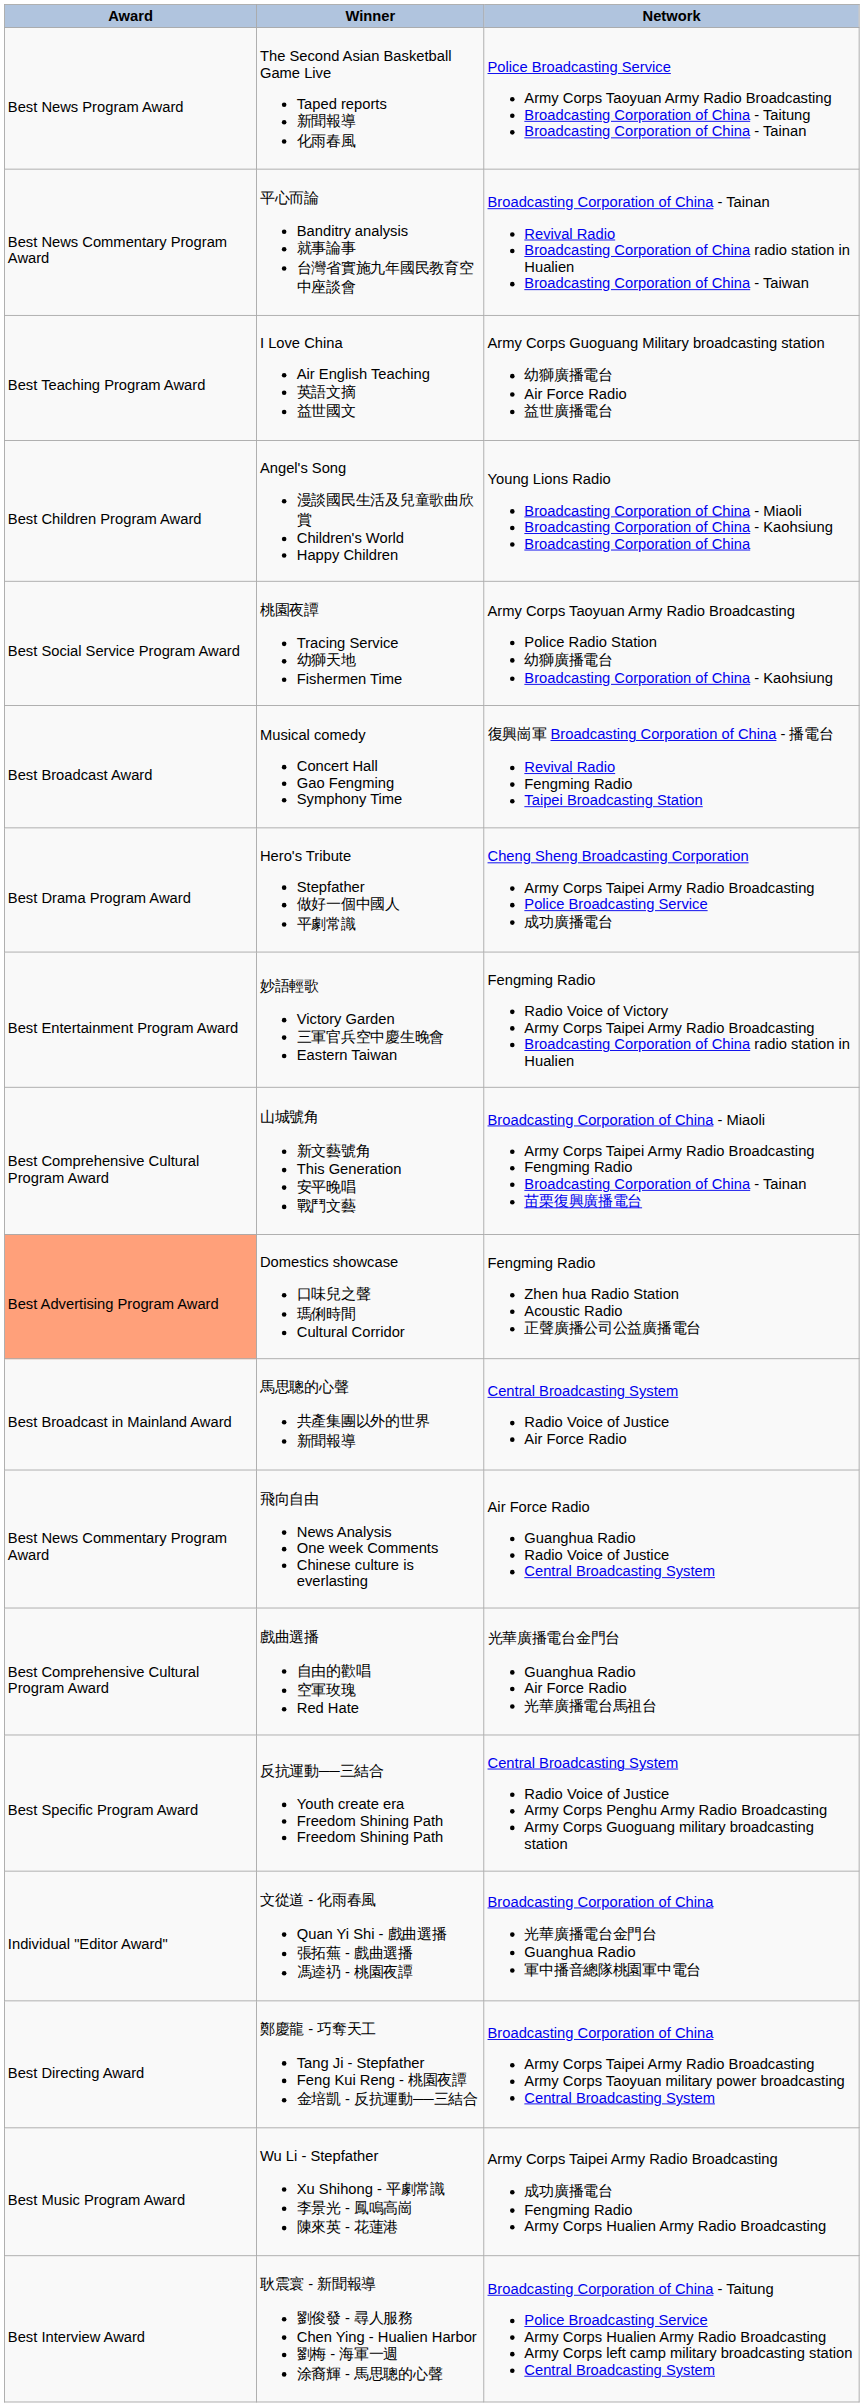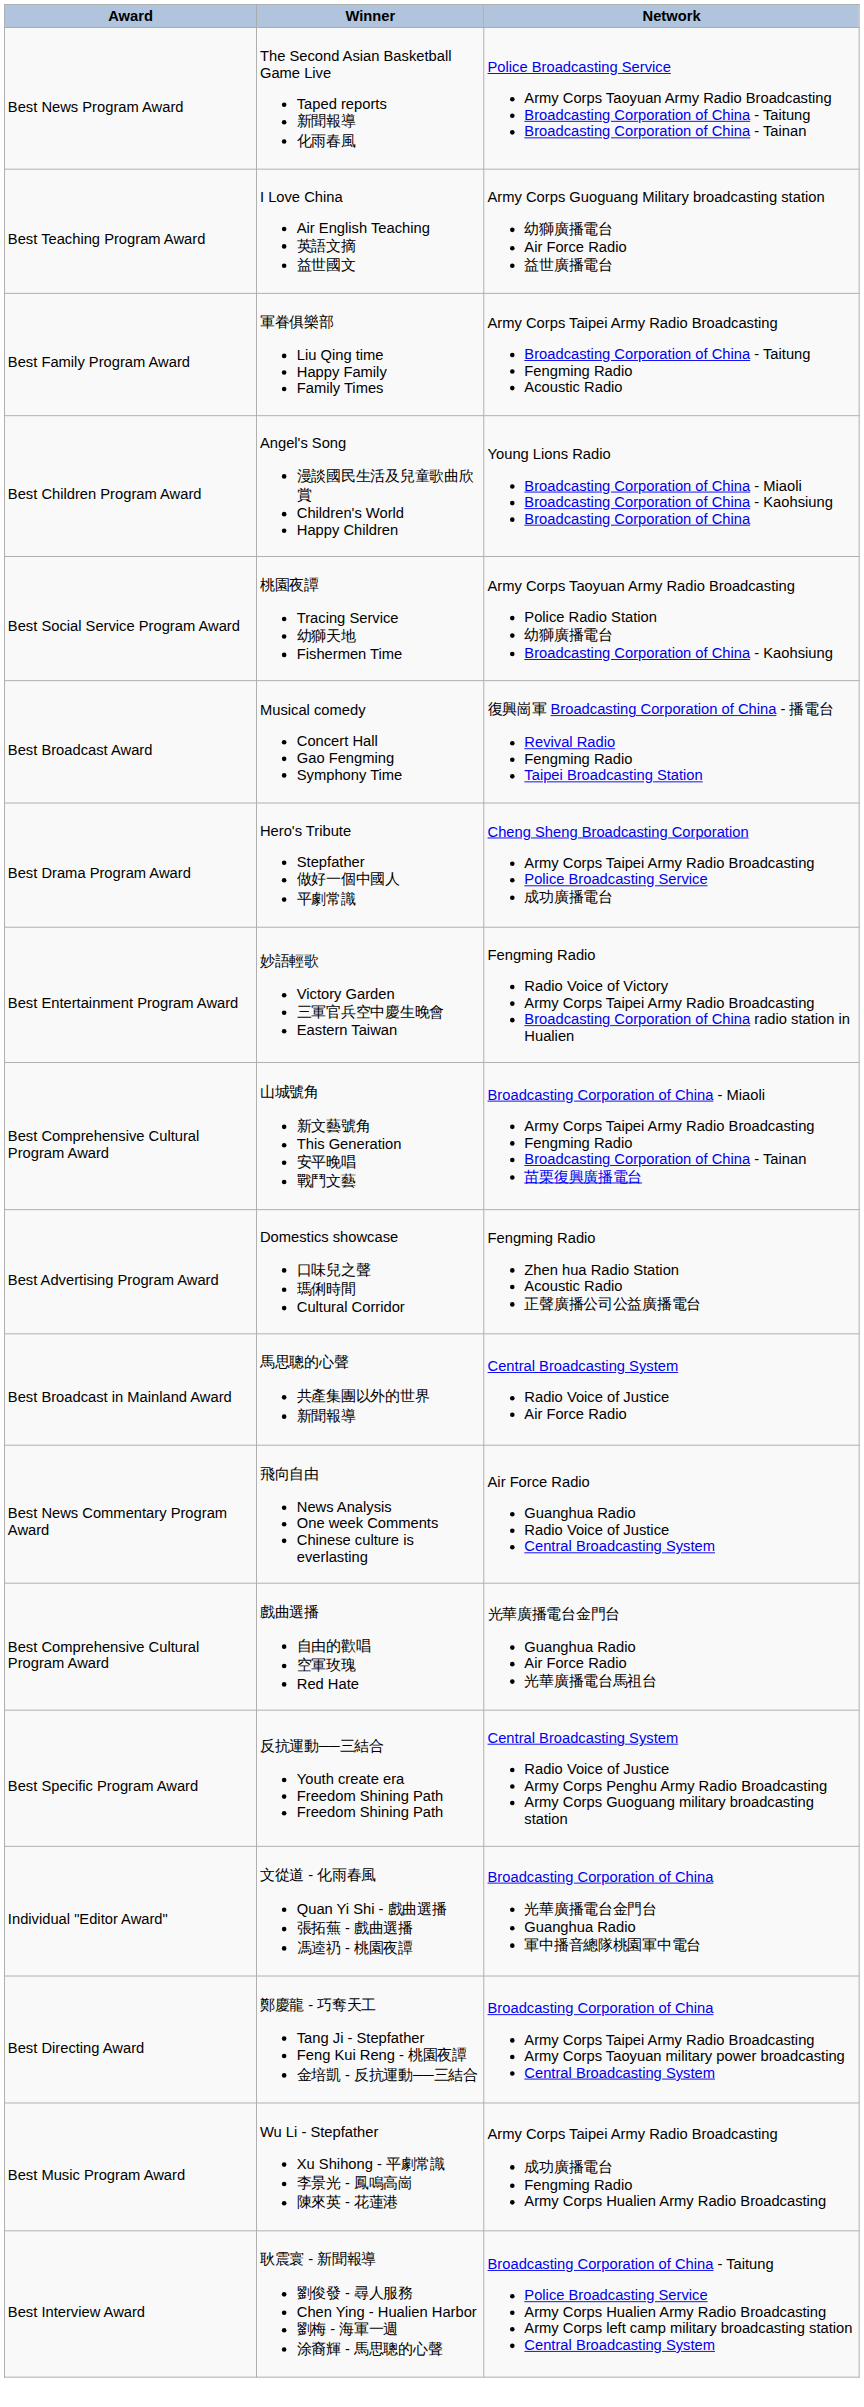 <table class="wikitable">
 <tr>
 <th style="width:200pt; background:LightSteelBlue;">Award</th>
 <th style="width:180pt; background:LightSteelBlue;">Winner</th>
 <th style="width:300pt; background:LightSteelBlue;">Network</th>
 </tr>
 <tr>
 <td><br>Best News Program Award</td>
 <td><br>The Second Asian Basketball Game Live<ul><li>Taped reports</li><li>新聞報導</li><li>化雨春風</li></ul></td>
 <td><br><a href='#'>Police Broadcasting Service</a><ul><li>Army Corps Taoyuan Army Radio Broadcasting</li><li><a href='#'>Broadcasting Corporation of China</a> - Taitung</li><li><a href='#'>Broadcasting Corporation of China</a> - Tainan</li></ul></td>
 </tr>
 <tr>
-<td><br>Best News Commentary Program Award</td>
-<td><br>平心而論<ul><li>Banditry analysis</li><li>就事論事</li><li>台灣省實施九年國民教育空中座談會</li></ul></td>
-<td><br><a href='#'>Broadcasting Corporation of China</a> - Tainan<ul><li><a href='#'>Revival Radio</a></li><li><a href='#'>Broadcasting Corporation of China</a> radio station in Hualien</li><li><a href='#'>Broadcasting Corporation of China</a> - Taiwan</li></ul></td>
-</tr>
-<tr>
 <td><br>Best Teaching Program Award</td>
 <td><br>I Love China<ul><li>Air English Teaching</li><li>英語文摘</li><li>益世國文</li></ul></td>
 <td><br>Army Corps Guoguang Military broadcasting station<ul><li>幼獅廣播電台</li><li>Air Force Radio</li><li>益世廣播電台</li></ul></td>
+</tr>
+<tr>
+<td><br>Best Family Program Award</td>
+<td><br>軍眷俱樂部<ul><li>Liu Qing time</li><li>Happy Family</li><li>Family Times</li></ul></td>
+<td><br>Army Corps Taipei Army Radio Broadcasting<ul><li><a href='#'>Broadcasting Corporation of China</a> - Taitung</li><li>Fengming Radio</li><li>Acoustic Radio</li></ul></td>
 </tr>
 <tr>
 <td><br>Best Children Program Award</td>
 <td><br>Angel's Song<ul><li>漫談國民生活及兒童歌曲欣賞</li><li>Children's World</li><li>Happy Children</li></ul></td>
 <td><br>Young Lions Radio<ul><li><a href='#'>Broadcasting Corporation of China</a> - Miaoli</li><li><a href='#'>Broadcasting Corporation of China</a> - Kaohsiung</li><li><a href='#'>Broadcasting Corporation of China</a></li></ul></td>
 </tr>
 <tr>
 <td><br>Best Social Service Program Award</td>
 <td><br>桃園夜譚<ul><li>Tracing Service</li><li>幼獅天地</li><li>Fishermen Time</li></ul></td>
 <td><br>Army Corps Taoyuan Army Radio Broadcasting<ul><li>Police Radio Station</li><li>幼獅廣播電台</li><li><a href='#'>Broadcasting Corporation of China</a> - Kaohsiung</li></ul></td>
 </tr>
 <tr>
 <td><br>Best Broadcast Award</td>
 <td><br>Musical comedy<ul><li>Concert Hall</li><li>Gao Fengming</li><li>Symphony Time</li></ul></td>
 <td><br>復興崗軍 <a href='#'>Broadcasting Corporation of China</a> - 播電台<ul><li><a href='#'>Revival Radio</a></li><li>Fengming Radio</li><li><a href='#'>Taipei Broadcasting Station</a></li></ul></td>
 </tr>
 <tr>
 <td><br>Best Drama Program Award</td>
 <td><br>Hero's Tribute<ul><li>Stepfather</li><li>做好一個中國人</li><li>平劇常識</li></ul></td>
 <td><br><a href='#'>Cheng Sheng Broadcasting Corporation</a><ul><li>Army Corps Taipei Army Radio Broadcasting</li><li><a href='#'>Police Broadcasting Service</a></li><li>成功廣播電台</li></ul></td>
 </tr>
 <tr>
 <td><br>Best Entertainment Program Award</td>
 <td><br>妙語輕歌<ul><li>Victory Garden</li><li>三軍官兵空中慶生晚會</li><li>Eastern Taiwan</li></ul></td>
 <td><br>Fengming Radio<ul><li>Radio Voice of Victory</li><li>Army Corps Taipei Army Radio Broadcasting</li><li><a href='#'>Broadcasting Corporation of China</a> radio station in Hualien</li></ul></td>
 </tr>
 <tr>
 <td><br>Best Comprehensive Cultural Program Award</td>
 <td><br>山城號角<ul><li>新文藝號角</li><li>This Generation</li><li>安平晚唱</li><li>戰鬥文藝</li></ul></td>
 <td><br><a href='#'>Broadcasting Corporation of China</a> - Miaoli<ul><li>Army Corps Taipei Army Radio Broadcasting</li><li>Fengming Radio</li><li><a href='#'>Broadcasting Corporation of China</a> - Tainan</li><li><a href='#'>苗栗復興廣播電台</a></li></ul></td>
 </tr>
 <tr>
-<td style="background: lightsalmon;"><br>Best Advertising Program Award</td>
+<td><br>Best Advertising Program Award</td>
 <td><br>Domestics showcase<ul><li>口味兒之聲</li><li>瑪俐時間</li><li>Cultural Corridor</li></ul></td>
 <td><br>Fengming Radio<ul><li>Zhen hua Radio Station</li><li>Acoustic Radio</li><li>正聲廣播公司公益廣播電台</li></ul></td>
 </tr>
 <tr>
 <td><br>Best Broadcast in Mainland Award</td>
 <td><br>馬思聰的心聲<ul><li>共產集團以外的世界</li><li>新聞報導</li></ul></td>
 <td><br><a href='#'>Central Broadcasting System</a><ul><li>Radio Voice of Justice</li><li>Air Force Radio</li></ul></td>
 </tr>
 <tr>
 <td><br>Best News Commentary Program Award</td>
 <td><br>飛向自由<ul><li>News Analysis</li><li>One week Comments</li><li>Chinese culture is everlasting</li></ul></td>
 <td><br>Air Force Radio<ul><li>Guanghua Radio</li><li>Radio Voice of Justice</li><li><a href='#'>Central Broadcasting System</a></li></ul></td>
 </tr>
 <tr>
 <td><br>Best Comprehensive Cultural Program Award</td>
 <td><br>戲曲選播<ul><li>自由的歡唱</li><li>空軍玫瑰</li><li>Red Hate</li></ul></td>
 <td><br>光華廣播電台金門台<ul><li>Guanghua Radio</li><li>Air Force Radio</li><li>光華廣播電台馬祖台</li></ul></td>
 </tr>
 <tr>
 <td><br>Best Specific Program Award</td>
 <td><br>反抗運動──三結合<ul><li>Youth create era</li><li>Freedom Shining Path</li><li>Freedom Shining Path</li></ul></td>
 <td><br><a href='#'>Central Broadcasting System</a><ul><li>Radio Voice of Justice</li><li>Army Corps Penghu Army Radio Broadcasting</li><li>Army Corps Guoguang military broadcasting station</li></ul></td>
 </tr>
 <tr>
 <td><br>Individual "Editor Award"</td>
 <td><br>文從道 - 化雨春風<ul><li>Quan Yi Shi - 戲曲選播</li><li>張拓蕪 - 戲曲選播</li><li>馮逵礽 - 桃園夜譚</li></ul></td>
 <td><br><a href='#'>Broadcasting Corporation of China</a><ul><li>光華廣播電台金門台</li><li>Guanghua Radio</li><li>軍中播音總隊桃園軍中電台</li></ul></td>
 </tr>
 <tr>
 <td><br>Best Directing Award</td>
 <td><br>鄭慶龍 - 巧奪天工<ul><li>Tang Ji - Stepfather</li><li>Feng Kui Reng - 桃園夜譚</li><li>金培凱 - 反抗運動──三結合</li></ul></td>
 <td><br><a href='#'>Broadcasting Corporation of China</a><ul><li>Army Corps Taipei Army Radio Broadcasting</li><li>Army Corps Taoyuan military power broadcasting</li><li><a href='#'>Central Broadcasting System</a></li></ul></td>
 </tr>
 <tr>
 <td><br>Best Music Program Award</td>
 <td><br>Wu Li - Stepfather<ul><li>Xu Shihong - 平劇常識</li><li>李景光 - 鳳鳴高崗</li><li>陳來英 - 花蓮港</li></ul></td>
 <td><br>Army Corps Taipei Army Radio Broadcasting<ul><li>成功廣播電台</li><li>Fengming Radio</li><li>Army Corps Hualien Army Radio Broadcasting</li></ul></td>
 </tr>
 <tr>
 <td><br>Best Interview Award</td>
 <td><br>耿震寰 - 新聞報導<ul><li>劉俊發 - 尋人服務</li><li>Chen Ying - Hualien Harbor</li><li>劉梅 - 海軍一週</li><li>涂裔輝 - 馬思聰的心聲</li></ul></td>
 <td><br><a href='#'>Broadcasting Corporation of China</a> - Taitung<ul><li><a href='#'>Police Broadcasting Service</a></li><li>Army Corps Hualien Army Radio Broadcasting</li><li>Army Corps left camp military broadcasting station</li><li><a href='#'>Central Broadcasting System</a></li></ul></td>
 </tr>
 </table>
